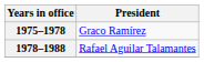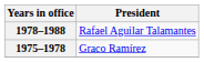 <table class="wikitable">
 <tr>
 <th>Years in office</th>
 <th>President</th>
 </tr>
 <tr>
+<th>1978–1988</th>
+<td><a href='#'>Rafael Aguilar Talamantes</a></td>
+</tr>
+<tr>
 <th>1975–1978</th>
 <td><a href='#'>Graco Ramírez</a></td>
 </tr>
 <tr>
-<th>1978–1988</th>
-<td><a href='#'>Rafael Aguilar Talamantes</a></td>
-</tr>
-<tr>
 </tr>
 </table>
